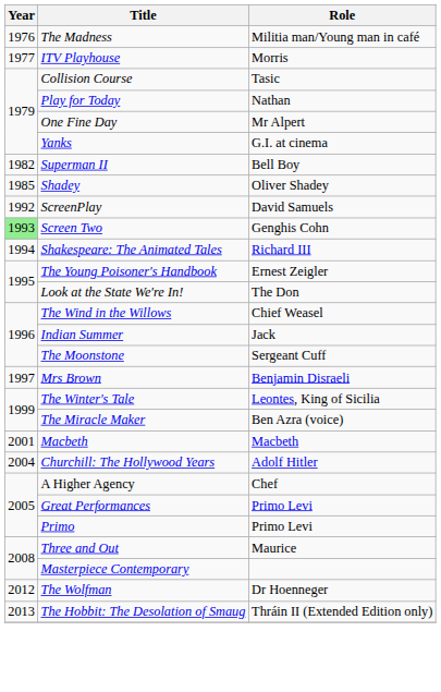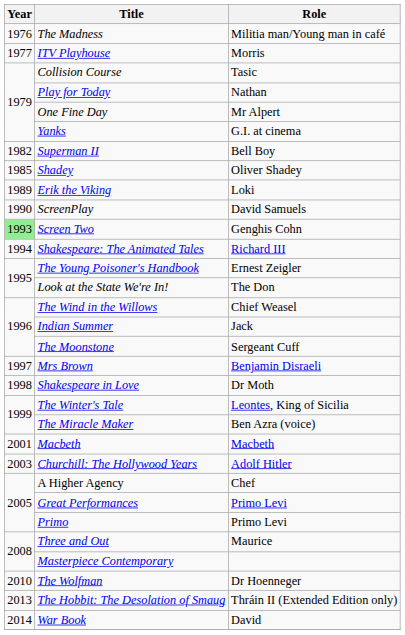 <table class="wikitable">
 <tr>
 <th>Year</th>
 <th>Title</th>
 <th>Role</th>
 </tr>
 <tr>
 <td>1976</td>
 <td><em>The Madness</em></td>
 <td>Militia man/Young man in café</td>
 </tr>
 <tr>
 <td>1977</td>
 <td><em><a href='#'>ITV Playhouse</a></em></td>
 <td>Morris</td>
 </tr>
 <tr>
 <td rowspan="4">1979</td>
 <td><em>Collision Course</em></td>
 <td>Tasic</td>
 </tr>
 <tr>
 <td><em><a href='#'>Play for Today</a></em></td>
 <td>Nathan</td>
 </tr>
 <tr>
 <td><em>One Fine Day</em></td>
 <td>Mr Alpert</td>
 </tr>
 <tr>
 <td><em><a href='#'>Yanks</a></em></td>
 <td>G.I. at cinema</td>
 </tr>
 <tr>
 <td>1982</td>
 <td><em><a href='#'>Superman II</a></em></td>
 <td>Bell Boy</td>
 </tr>
 <tr>
 <td>1985</td>
 <td><em><a href='#'>Shadey</a></em></td>
 <td>Oliver Shadey</td>
 </tr>
 <tr>
-<td>1992</td>
+<td>1989</td>
+<td><em><a href='#'>Erik the Viking</a></em></td>
+<td>Loki</td>
+</tr>
+<tr>
+<td>1990</td>
 <td><em>ScreenPlay</em></td>
 <td>David Samuels</td>
 </tr>
 <tr>
 <td style="background: lightgreen;">1993</td>
 <td><em><a href='#'>Screen Two</a></em></td>
 <td>Genghis Cohn</td>
 </tr>
 <tr>
 <td>1994</td>
 <td><em><a href='#'>Shakespeare: The Animated Tales</a></em></td>
 <td><a href='#'>Richard III</a></td>
 </tr>
 <tr>
 <td rowspan="2">1995</td>
 <td><em><a href='#'>The Young Poisoner's Handbook</a></em></td>
 <td>Ernest Zeigler</td>
 </tr>
 <tr>
 <td><em>Look at the State We're In!</em></td>
 <td>The Don</td>
 </tr>
 <tr>
 <td rowspan="3">1996</td>
 <td><em><a href='#'>The Wind in the Willows</a></em></td>
 <td>Chief Weasel</td>
 </tr>
 <tr>
 <td><em><a href='#'>Indian Summer</a></em></td>
 <td>Jack</td>
 </tr>
 <tr>
 <td><em><a href='#'>The Moonstone</a></em></td>
 <td>Sergeant Cuff</td>
 </tr>
 <tr>
 <td>1997</td>
 <td><em><a href='#'>Mrs Brown</a></em></td>
 <td><a href='#'>Benjamin Disraeli</a></td>
 </tr>
 <tr>
+<td>1998</td>
+<td><em><a href='#'>Shakespeare in Love</a></em></td>
+<td>Dr Moth</td>
+</tr>
+<tr>
 <td rowspan="2">1999</td>
 <td><em><a href='#'>The Winter's Tale</a></em></td>
 <td><a href='#'>Leontes</a>, King of Sicilia</td>
 </tr>
 <tr>
 <td><em><a href='#'>The Miracle Maker</a></em></td>
 <td>Ben Azra (voice)</td>
 </tr>
 <tr>
 <td>2001</td>
 <td><em><a href='#'>Macbeth</a></em></td>
 <td><a href='#'>Macbeth</a></td>
 </tr>
 <tr>
-<td>2004</td>
+<td>2003</td>
 <td><em><a href='#'>Churchill: The Hollywood Years</a></em></td>
 <td><a href='#'>Adolf Hitler</a></td>
 </tr>
 <tr>
 <td rowspan="3">2005</td>
 <td>A Higher Agency</td>
 <td>Chef</td>
 </tr>
 <tr>
 <td><em><a href='#'>Great Performances</a></em></td>
 <td><a href='#'>Primo Levi</a></td>
 </tr>
 <tr>
 <td><em><a href='#'>Primo</a></em></td>
 <td>Primo Levi</td>
 </tr>
 <tr>
 <td rowspan="2">2008</td>
 <td><em><a href='#'>Three and Out</a></em></td>
 <td>Maurice</td>
 </tr>
 <tr>
 <td><em><a href='#'>Masterpiece Contemporary</a></em></td>
 <td></td>
 </tr>
 <tr>
-<td>2012</td>
+<td>2010</td>
 <td><em><a href='#'>The Wolfman</a></em></td>
 <td>Dr Hoenneger</td>
 </tr>
 <tr>
 <td>2013</td>
 <td><em><a href='#'>The Hobbit: The Desolation of Smaug</a></em></td>
 <td>Thráin II (Extended Edition only)</td>
 </tr>
 <tr>
+<td>2014</td>
+<td><em><a href='#'>War Book</a></em></td>
+<td>David</td>
+</tr>
+<tr>
 </tr>
 </table>
